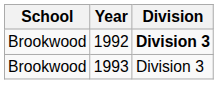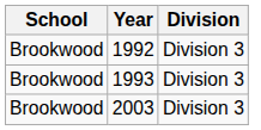 <table class="wikitable">
 <tr>
 <th>School</th>
 <th>Year</th>
 <th>Division</th>
 </tr>
 <tr>
 <td>Brookwood</td>
 <td>1992</td>
-<td><strong>Division 3</strong></td>
+<td>Division 3</td>
 </tr>
 <tr>
 <td>Brookwood</td>
 <td>1993</td>
 <td>Division 3</td>
 </tr>
+<tr>
+<td>Brookwood</td>
+<td>2003</td>
+<td>Division 3</td>
+</tr>
 </table>
